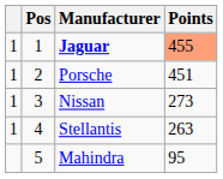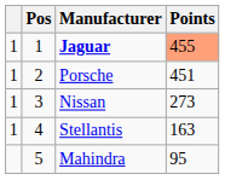 <table class="wikitable" style="font-size: 85%;">
 <tr>
 <th></th>
 <th>Pos</th>
 <th>Manufacturer</th>
 <th>Points</th>
 </tr>
 <tr>
 <td align="left"> 1</td>
 <td align="center">1</td>
 <td> <strong><a href='#'>Jaguar</a></strong></td>
 <td align="left" style="background: lightsalmon;">455</td>
 </tr>
 <tr>
 <td align="left"> 1</td>
 <td align="center">2</td>
 <td> <a href='#'>Porsche</a></td>
 <td align="left">451</td>
 </tr>
 <tr>
 <td align="left"> 1</td>
 <td align="center">3</td>
 <td> <a href='#'>Nissan</a></td>
 <td align="left">273</td>
 </tr>
 <tr>
 <td align="left"> 1</td>
 <td align="center">4</td>
 <td> <a href='#'>Stellantis</a></td>
-<td align="left">263</td>
+<td align="left">163</td>
 </tr>
 <tr>
 <td align="left"></td>
 <td align="center">5</td>
 <td> <a href='#'>Mahindra</a></td>
 <td align="left">95</td>
 </tr>
 </table>
